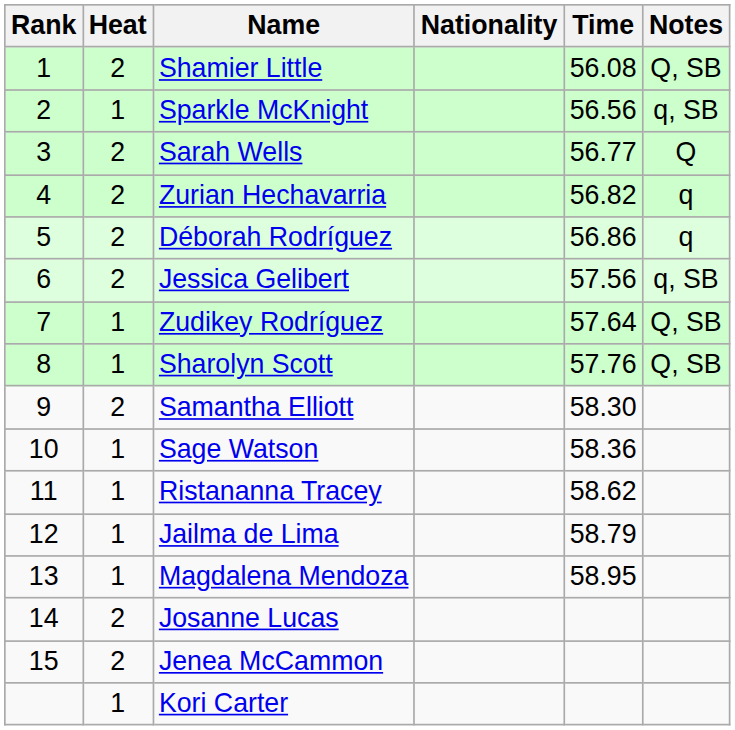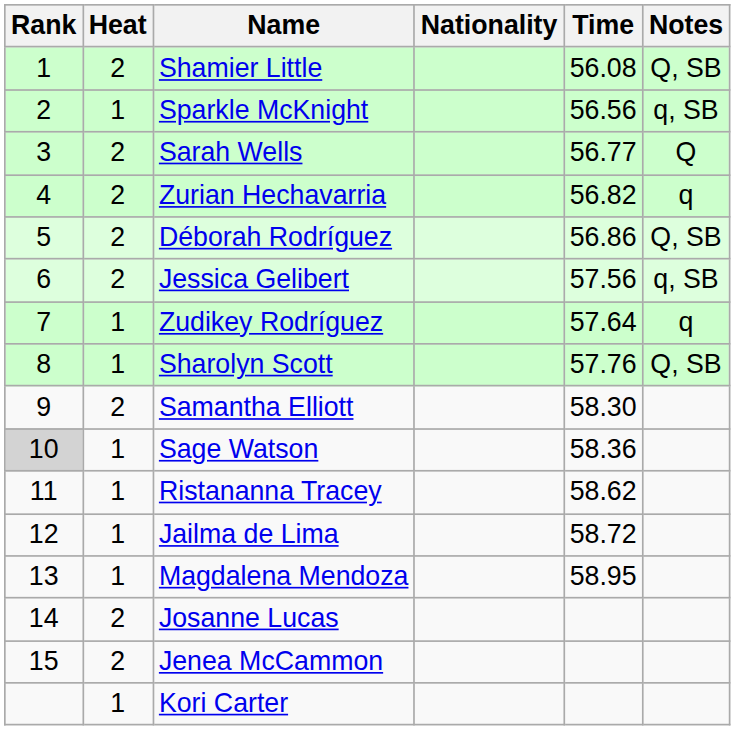 <table class="wikitable sortable" style="text-align:center">
 <tr>
 <th>Rank</th>
 <th>Heat</th>
 <th>Name</th>
 <th>Nationality</th>
 <th>Time</th>
 <th>Notes</th>
 </tr>
 <tr bgcolor=ccffcc>
 <td>1</td>
 <td>2</td>
 <td align=left><a href='#'>Shamier Little</a></td>
 <td align=left></td>
 <td>56.08</td>
 <td>Q, SB</td>
 </tr>
 <tr bgcolor=ccffcc>
 <td>2</td>
 <td>1</td>
 <td align=left><a href='#'>Sparkle McKnight</a></td>
 <td align=left></td>
 <td>56.56</td>
 <td>q, SB</td>
 </tr>
 <tr bgcolor=ccffcc>
 <td>3</td>
 <td>2</td>
 <td align=left><a href='#'>Sarah Wells</a></td>
 <td align=left></td>
 <td>56.77</td>
 <td>Q</td>
 </tr>
 <tr bgcolor=ccffcc>
 <td>4</td>
 <td>2</td>
 <td align=left><a href='#'>Zurian Hechavarria</a></td>
 <td align=left></td>
 <td>56.82</td>
 <td>q</td>
 </tr>
 <tr bgcolor=ddffdd>
 <td>5</td>
 <td>2</td>
 <td align=left><a href='#'>Déborah Rodríguez</a></td>
 <td align=left></td>
 <td>56.86</td>
-<td>q</td>
+<td>Q, SB</td>
 </tr>
 <tr bgcolor=ddffdd>
 <td>6</td>
 <td>2</td>
 <td align=left><a href='#'>Jessica Gelibert</a></td>
 <td align=left></td>
 <td>57.56</td>
 <td>q, SB</td>
 </tr>
 <tr bgcolor=ccffcc>
 <td>7</td>
 <td>1</td>
 <td align=left><a href='#'>Zudikey Rodríguez</a></td>
 <td align=left></td>
 <td>57.64</td>
-<td>Q, SB</td>
+<td>q</td>
 </tr>
 <tr bgcolor=ccffcc>
 <td>8</td>
 <td>1</td>
 <td align=left><a href='#'>Sharolyn Scott</a></td>
 <td align=left></td>
 <td>57.76</td>
 <td>Q, SB</td>
 </tr>
 <tr>
 <td>9</td>
 <td>2</td>
 <td align=left><a href='#'>Samantha Elliott</a></td>
 <td align=left></td>
 <td>58.30</td>
 <td></td>
 </tr>
 <tr>
-<td>10</td>
+<td style="background: lightgrey;">10</td>
 <td>1</td>
 <td align=left><a href='#'>Sage Watson</a></td>
 <td align=left></td>
 <td>58.36</td>
 <td></td>
 </tr>
 <tr>
 <td>11</td>
 <td>1</td>
 <td align=left><a href='#'>Ristananna Tracey</a></td>
 <td align=left></td>
 <td>58.62</td>
 <td></td>
 </tr>
 <tr>
 <td>12</td>
 <td>1</td>
 <td align=left><a href='#'>Jailma de Lima</a></td>
 <td align=left></td>
-<td>58.79</td>
+<td>58.72</td>
 <td></td>
 </tr>
 <tr>
 <td>13</td>
 <td>1</td>
 <td align=left><a href='#'>Magdalena Mendoza</a></td>
 <td align=left></td>
 <td>58.95</td>
 <td></td>
 </tr>
 <tr>
 <td>14</td>
 <td>2</td>
 <td align=left><a href='#'>Josanne Lucas</a></td>
 <td align=left></td>
 <td></td>
 <td></td>
 </tr>
 <tr>
 <td>15</td>
 <td>2</td>
 <td align=left><a href='#'>Jenea McCammon</a></td>
 <td align=left></td>
 <td></td>
 <td></td>
 </tr>
 <tr>
 <td></td>
 <td>1</td>
 <td align=left><a href='#'>Kori Carter</a></td>
 <td align=left></td>
 <td></td>
 <td></td>
 </tr>
 </table>
